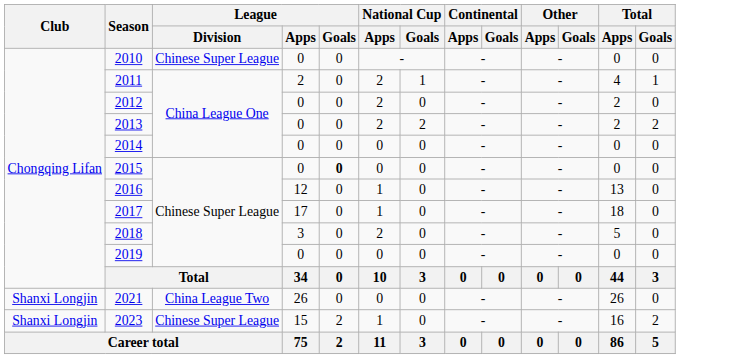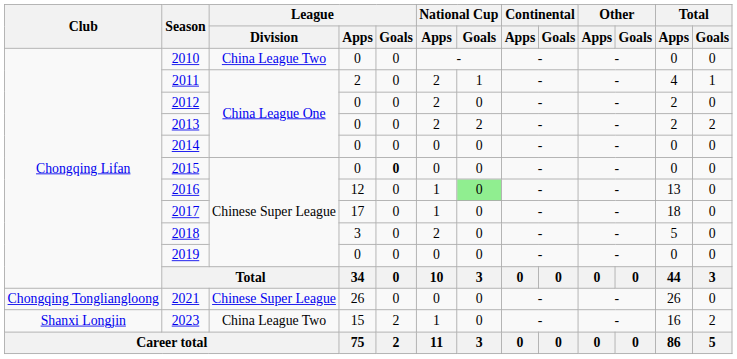 <table class="wikitable" style="text-align: center">
 <tr>
 <th rowspan="2">Club</th>
 <th rowspan="2">Season</th>
 <th colspan="3">League</th>
 <th colspan="2">National Cup</th>
 <th colspan="2">Continental</th>
 <th colspan="2">Other</th>
 <th colspan="2">Total</th>
 </tr>
 <tr>
 <th>Division</th>
 <th>Apps</th>
 <th>Goals</th>
 <th>Apps</th>
 <th>Goals</th>
 <th>Apps</th>
 <th>Goals</th>
 <th>Apps</th>
 <th>Goals</th>
 <th>Apps</th>
 <th>Goals</th>
 </tr>
 <tr>
 <td rowspan="11"><a href='#'>Chongqing Lifan</a></td>
 <td><a href='#'>2010</a></td>
-<td><a href='#'>Chinese Super League</a></td>
+<td><a href='#'>China League Two</a></td>
 <td>0</td>
 <td>0</td>
 <td colspan="2">-</td>
 <td colspan="2">-</td>
 <td colspan="2">-</td>
 <td>0</td>
 <td>0</td>
 </tr>
 <tr>
 <td><a href='#'>2011</a></td>
 <td rowspan="4"><a href='#'>China League One</a></td>
 <td>2</td>
 <td>0</td>
 <td>2</td>
 <td>1</td>
 <td colspan="2">-</td>
 <td colspan="2">-</td>
 <td>4</td>
 <td>1</td>
 </tr>
 <tr>
 <td><a href='#'>2012</a></td>
 <td>0</td>
 <td>0</td>
 <td>2</td>
 <td>0</td>
 <td colspan="2">-</td>
 <td colspan="2">-</td>
 <td>2</td>
 <td>0</td>
 </tr>
 <tr>
 <td><a href='#'>2013</a></td>
 <td>0</td>
 <td>0</td>
 <td>2</td>
 <td>2</td>
 <td colspan="2">-</td>
 <td colspan="2">-</td>
 <td>2</td>
 <td>2</td>
 </tr>
 <tr>
 <td><a href='#'>2014</a></td>
 <td>0</td>
 <td>0</td>
 <td>0</td>
 <td>0</td>
 <td colspan="2">-</td>
 <td colspan="2">-</td>
 <td>0</td>
 <td>0</td>
 </tr>
 <tr>
 <td><a href='#'>2015</a></td>
 <td rowspan="5">Chinese Super League</td>
 <td>0</td>
 <td><strong>0</strong></td>
 <td>0</td>
 <td>0</td>
 <td colspan="2">-</td>
 <td colspan="2">-</td>
 <td>0</td>
 <td>0</td>
 </tr>
 <tr>
 <td><a href='#'>2016</a></td>
 <td>12</td>
 <td>0</td>
 <td>1</td>
-<td>0</td>
+<td style="background: lightgreen;">0</td>
 <td colspan="2">-</td>
 <td colspan="2">-</td>
 <td>13</td>
 <td>0</td>
 </tr>
 <tr>
 <td><a href='#'>2017</a></td>
 <td>17</td>
 <td>0</td>
 <td>1</td>
 <td>0</td>
 <td colspan="2">-</td>
 <td colspan="2">-</td>
 <td>18</td>
 <td>0</td>
 </tr>
 <tr>
 <td><a href='#'>2018</a></td>
 <td>3</td>
 <td>0</td>
 <td>2</td>
 <td>0</td>
 <td colspan="2">-</td>
 <td colspan="2">-</td>
 <td>5</td>
 <td>0</td>
 </tr>
 <tr>
 <td><a href='#'>2019</a></td>
 <td>0</td>
 <td>0</td>
 <td>0</td>
 <td>0</td>
 <td colspan="2">-</td>
 <td colspan="2">-</td>
 <td>0</td>
 <td>0</td>
 </tr>
 <tr>
 <th colspan="2">Total</th>
 <th>34</th>
 <th>0</th>
 <th>10</th>
 <th>3</th>
 <th>0</th>
 <th>0</th>
 <th>0</th>
 <th>0</th>
 <th>44</th>
 <th>3</th>
 </tr>
 <tr>
-<td><a href='#'>Shanxi Longjin</a></td>
+<td><a href='#'>Chongqing Tongliangloong</a></td>
 <td><a href='#'>2021</a></td>
-<td><a href='#'>China League Two</a></td>
+<td><a href='#'>Chinese Super League</a></td>
 <td>26</td>
 <td>0</td>
 <td>0</td>
 <td>0</td>
 <td colspan="2">-</td>
 <td colspan="2">-</td>
 <td>26</td>
 <td>0</td>
 </tr>
 <tr>
 <td><a href='#'>Shanxi Longjin</a></td>
 <td><a href='#'>2023</a></td>
-<td><a href='#'>Chinese Super League</a></td>
+<td>China League Two</td>
 <td>15</td>
 <td>2</td>
 <td>1</td>
 <td>0</td>
 <td colspan="2">-</td>
 <td colspan="2">-</td>
 <td>16</td>
 <td>2</td>
 </tr>
 <tr>
 <th colspan=3>Career total</th>
 <th>75</th>
 <th>2</th>
 <th>11</th>
 <th>3</th>
 <th>0</th>
 <th>0</th>
 <th>0</th>
 <th>0</th>
 <th>86</th>
 <th>5</th>
 </tr>
 </table>
